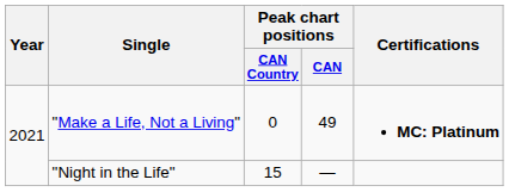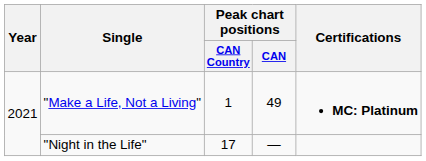 <table class="wikitable" style="text-align:center;">
 <tr>
 <th rowspan="2">Year</th>
 <th rowspan="2">Single</th>
 <th colspan="2">Peak chart<br>positions</th>
 <th rowspan="2">Certifications</th>
 </tr>
 <tr style="font-size:smaller;">
 <th width="45"><a href='#'>CAN Country</a><br></th>
 <th width="45"><a href='#'>CAN</a><br></th>
 </tr>
 <tr>
 <td rowspan="2">2021</td>
 <td align="left">"<a href='#'>Make a Life, Not a Living</a>"</td>
-<td>0</td>
+<td>1</td>
 <td>49</td>
 <td><strong><br><ul><li>MC: Platinum</li></ul></strong></td>
 </tr>
 <tr>
 <td align="left">"Night in the Life"</td>
-<td>15</td>
+<td>17</td>
 <td>—</td>
 <td></td>
 </tr>
 </table>
